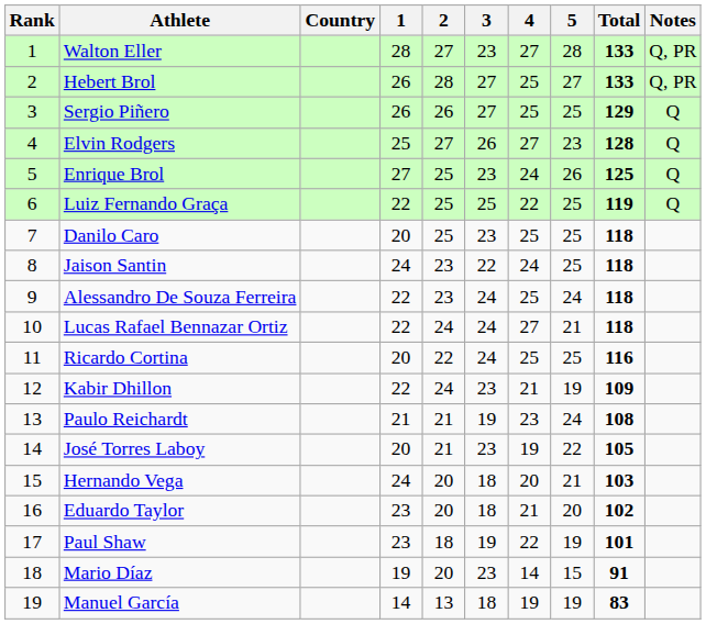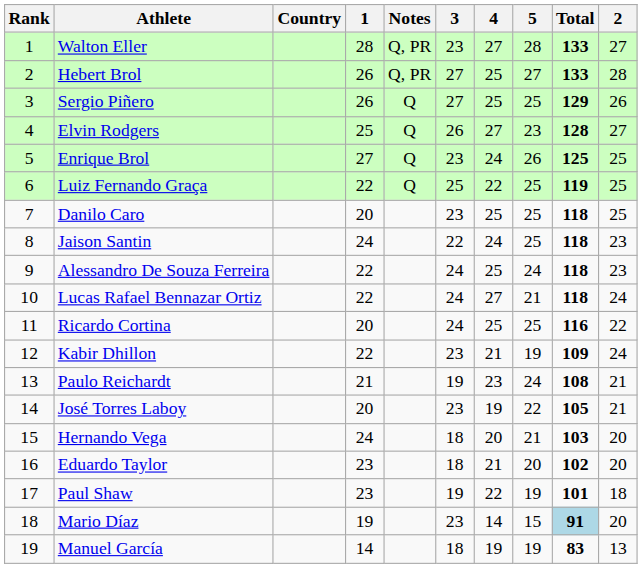 <table class="wikitable sortable" style="text-align:center">
 <tr>
 <th>Rank</th>
 <th>Athlete</th>
 <th>Country</th>
 <th class="unsortable" style="width: 28px">1</th>
-<th class="unsortable" style="width: 28px">2</th>
+<th class="unsortable">Notes</th>
 <th class="unsortable" style="width: 28px">3</th>
 <th class="unsortable" style="width: 28px">4</th>
 <th class="unsortable" style="width: 28px">5</th>
 <th>Total</th>
-<th class="unsortable">Notes</th>
+<th class="unsortable" style="width: 28px">2</th>
 </tr>
 <tr bgcolor=#ccffc>
 <td>1</td>
 <td align=left><a href='#'>Walton Eller</a></td>
 <td align=left></td>
 <td>28</td>
-<td>27</td>
+<td>Q, PR</td>
 <td>23</td>
 <td>27</td>
 <td>28</td>
 <td><strong>133</strong></td>
-<td>Q, PR</td>
+<td>27</td>
 </tr>
 <tr bgcolor=#ccffc>
 <td>2</td>
 <td align=left><a href='#'>Hebert Brol</a></td>
 <td align=left></td>
 <td>26</td>
-<td>28</td>
+<td>Q, PR</td>
 <td>27</td>
 <td>25</td>
 <td>27</td>
 <td><strong>133</strong></td>
-<td>Q, PR</td>
+<td>28</td>
 </tr>
 <tr bgcolor=#ccffc>
 <td>3</td>
 <td align=left><a href='#'>Sergio Piñero</a></td>
 <td align=left></td>
 <td>26</td>
-<td>26</td>
+<td>Q</td>
 <td>27</td>
 <td>25</td>
 <td>25</td>
 <td><strong>129</strong></td>
-<td>Q</td>
+<td>26</td>
 </tr>
 <tr bgcolor=#ccffc>
 <td>4</td>
 <td align=left><a href='#'>Elvin Rodgers</a></td>
 <td align=left></td>
 <td>25</td>
-<td>27</td>
+<td>Q</td>
 <td>26</td>
 <td>27</td>
 <td>23</td>
 <td><strong>128</strong></td>
-<td>Q</td>
+<td>27</td>
 </tr>
 <tr bgcolor=#ccffc>
 <td>5</td>
 <td align=left><a href='#'>Enrique Brol</a></td>
 <td align=left></td>
 <td>27</td>
-<td>25</td>
+<td>Q</td>
 <td>23</td>
 <td>24</td>
 <td>26</td>
 <td><strong>125</strong></td>
-<td>Q</td>
+<td>25</td>
 </tr>
 <tr bgcolor=#ccffc>
 <td>6</td>
 <td align=left><a href='#'>Luiz Fernando Graça</a></td>
 <td align=left></td>
 <td>22</td>
-<td>25</td>
+<td>Q</td>
 <td>25</td>
 <td>22</td>
 <td>25</td>
 <td><strong>119</strong></td>
-<td>Q</td>
+<td>25</td>
 </tr>
 <tr>
 <td>7</td>
 <td align=left><a href='#'>Danilo Caro</a></td>
 <td align=left></td>
 <td>20</td>
-<td>25</td>
+<td></td>
 <td>23</td>
 <td>25</td>
 <td>25</td>
 <td><strong>118</strong></td>
-<td></td>
+<td>25</td>
 </tr>
 <tr>
 <td>8</td>
 <td align=left><a href='#'>Jaison Santin</a></td>
 <td align=left></td>
 <td>24</td>
-<td>23</td>
+<td></td>
 <td>22</td>
 <td>24</td>
 <td>25</td>
 <td><strong>118</strong></td>
-<td></td>
+<td>23</td>
 </tr>
 <tr>
 <td>9</td>
 <td align=left><a href='#'>Alessandro De Souza Ferreira</a></td>
 <td align=left></td>
 <td>22</td>
-<td>23</td>
+<td></td>
 <td>24</td>
 <td>25</td>
 <td>24</td>
 <td><strong>118</strong></td>
-<td></td>
+<td>23</td>
 </tr>
 <tr>
 <td>10</td>
 <td align=left><a href='#'>Lucas Rafael Bennazar Ortiz</a></td>
 <td align=left></td>
 <td>22</td>
-<td>24</td>
+<td></td>
 <td>24</td>
 <td>27</td>
 <td>21</td>
 <td><strong>118</strong></td>
-<td></td>
+<td>24</td>
 </tr>
 <tr>
 <td>11</td>
 <td align=left><a href='#'>Ricardo Cortina</a></td>
 <td align=left></td>
 <td>20</td>
-<td>22</td>
+<td></td>
 <td>24</td>
 <td>25</td>
 <td>25</td>
 <td><strong>116</strong></td>
-<td></td>
+<td>22</td>
 </tr>
 <tr>
 <td>12</td>
 <td align=left><a href='#'>Kabir Dhillon</a></td>
 <td align=left></td>
 <td>22</td>
-<td>24</td>
+<td></td>
 <td>23</td>
 <td>21</td>
 <td>19</td>
 <td><strong>109</strong></td>
-<td></td>
+<td>24</td>
 </tr>
 <tr>
 <td>13</td>
 <td align=left><a href='#'>Paulo Reichardt</a></td>
 <td align=left></td>
 <td>21</td>
-<td>21</td>
+<td></td>
 <td>19</td>
 <td>23</td>
 <td>24</td>
 <td><strong>108</strong></td>
-<td></td>
+<td>21</td>
 </tr>
 <tr>
 <td>14</td>
 <td align=left><a href='#'>José Torres Laboy</a></td>
 <td align=left></td>
 <td>20</td>
-<td>21</td>
+<td></td>
 <td>23</td>
 <td>19</td>
 <td>22</td>
 <td><strong>105</strong></td>
-<td></td>
+<td>21</td>
 </tr>
 <tr>
 <td>15</td>
 <td align=left><a href='#'>Hernando Vega</a></td>
 <td align=left></td>
 <td>24</td>
-<td>20</td>
+<td></td>
 <td>18</td>
 <td>20</td>
 <td>21</td>
 <td><strong>103</strong></td>
-<td></td>
+<td>20</td>
 </tr>
 <tr>
 <td>16</td>
 <td align=left><a href='#'>Eduardo Taylor</a></td>
 <td align=left></td>
 <td>23</td>
-<td>20</td>
+<td></td>
 <td>18</td>
 <td>21</td>
 <td>20</td>
 <td><strong>102</strong></td>
-<td></td>
+<td>20</td>
 </tr>
 <tr>
 <td>17</td>
 <td align=left><a href='#'>Paul Shaw</a></td>
 <td align=left></td>
 <td>23</td>
-<td>18</td>
+<td></td>
 <td>19</td>
 <td>22</td>
 <td>19</td>
 <td><strong>101</strong></td>
-<td></td>
+<td>18</td>
 </tr>
 <tr>
 <td>18</td>
 <td align=left><a href='#'>Mario Díaz</a></td>
 <td align=left></td>
 <td>19</td>
-<td>20</td>
+<td></td>
 <td>23</td>
 <td>14</td>
 <td>15</td>
-<td><strong>91</strong></td>
-<td></td>
+<td style="background: lightblue;"><strong>91</strong></td>
+<td>20</td>
 </tr>
 <tr>
 <td>19</td>
 <td align=left><a href='#'>Manuel García</a></td>
 <td align=left></td>
 <td>14</td>
-<td>13</td>
+<td></td>
 <td>18</td>
 <td>19</td>
 <td>19</td>
 <td><strong>83</strong></td>
-<td></td>
+<td>13</td>
 </tr>
 </table>
